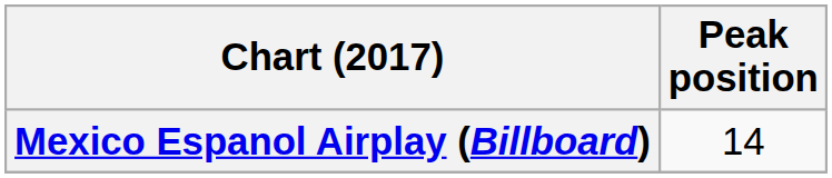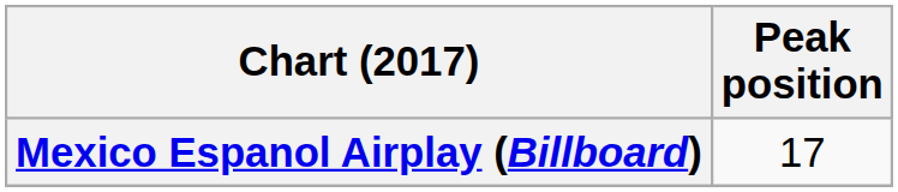 <table class="wikitable sortable plainrowheaders" style="text-align:center">
 <tr>
 <th scope="col">Chart (2017)</th>
 <th scope="col">Peak<br> position</th>
 </tr>
 <tr>
 <th scope="row"><a href='#'>Mexico Espanol Airplay</a> (<em><a href='#'>Billboard</a></em>)</th>
-<td>14</td>
+<td>17</td>
 </tr>
 <tr>
 </tr>
 <tr>
 </tr>
 <tr>
 </tr>
 <tr>
 </tr>
 <tr>
 </tr>
 </table>
